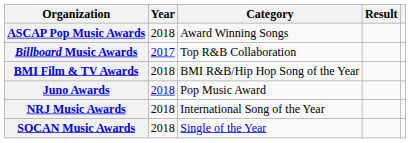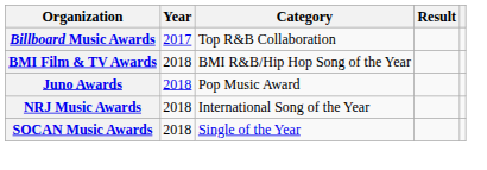 <table class="wikitable sortable plainrowheaders" style="border:none; margin:0;">
 <tr>
 <th scope="col">Organization</th>
 <th scope="col">Year</th>
 <th scope="col">Category</th>
 <th scope="col">Result</th>
 <th scope="col" class="unsortable"></th>
-</tr>
-<tr>
-<th scope="row"><a href='#'>ASCAP Pop Music Awards</a></th>
-<td>2018</td>
-<td>Award Winning Songs</td>
-<td></td>
-<td></td>
 </tr>
 <tr>
 <th scope="row"><a href='#'><em>Billboard</em> Music Awards</a></th>
 <td><a href='#'>2017</a></td>
 <td>Top R&B Collaboration</td>
 <td></td>
 <td></td>
 </tr>
 <tr>
 <th scope="row"><a href='#'>BMI Film & TV Awards</a></th>
 <td>2018</td>
 <td>BMI R&B/Hip Hop Song of the Year</td>
 <td></td>
 <td></td>
 </tr>
 <tr>
 <th scope="row"><a href='#'>Juno Awards</a></th>
 <td><a href='#'>2018</a></td>
 <td>Pop Music Award</td>
 <td></td>
 <td></td>
 </tr>
 <tr>
 <th scope="row"><a href='#'>NRJ Music Awards</a></th>
 <td>2018</td>
 <td>International Song of the Year</td>
 <td></td>
 <td></td>
 </tr>
 <tr>
 <th scope="row"><a href='#'>SOCAN Music Awards</a></th>
 <td>2018</td>
 <td><a href='#'>Single of the Year</a></td>
 <td></td>
 <td></td>
 </tr>
 <tr>
 </tr>
 </table>
